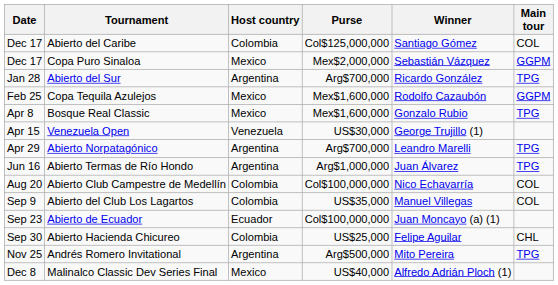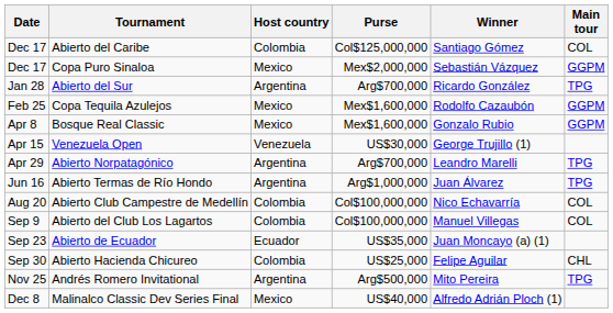 <table class="wikitable" style="font-size:95%;">
 <tr>
 <th>Date</th>
 <th>Tournament</th>
 <th>Host country</th>
 <th>Purse</th>
 <th>Winner</th>
 <th>Main<br>tour</th>
 </tr>
 <tr>
 <td>Dec 17</td>
 <td>Abierto del Caribe</td>
 <td>Colombia</td>
 <td align=right>Col$125,000,000</td>
 <td> <a href='#'>Santiago Gómez</a></td>
 <td>COL</td>
 </tr>
 <tr>
 <td>Dec 17</td>
 <td>Copa Puro Sinaloa</td>
 <td>Mexico</td>
 <td align=right>Mex$2,000,000</td>
 <td> <a href='#'>Sebastián Vázquez</a></td>
 <td><a href='#'>GGPM</a></td>
 </tr>
 <tr>
 <td>Jan 28</td>
 <td><a href='#'>Abierto del Sur</a></td>
 <td>Argentina</td>
 <td align=right>Arg$700,000</td>
 <td> <a href='#'>Ricardo González</a></td>
 <td><a href='#'>TPG</a></td>
 </tr>
 <tr>
 <td>Feb 25</td>
 <td>Copa Tequila Azulejos</td>
 <td>Mexico</td>
 <td align=right>Mex$1,600,000</td>
 <td> <a href='#'>Rodolfo Cazaubón</a></td>
 <td><a href='#'>GGPM</a></td>
 </tr>
 <tr>
 <td>Apr 8</td>
 <td>Bosque Real Classic</td>
 <td>Mexico</td>
 <td align=right>Mex$1,600,000</td>
 <td> <a href='#'>Gonzalo Rubio</a></td>
-<td><a href='#'>TPG</a></td>
+<td><a href='#'>GGPM</a></td>
 </tr>
 <tr>
 <td>Apr 15</td>
 <td><a href='#'>Venezuela Open</a></td>
 <td>Venezuela</td>
 <td align=right>US$30,000</td>
 <td> <a href='#'>George Trujillo</a> (1)</td>
 <td></td>
 </tr>
 <tr>
 <td>Apr 29</td>
 <td><a href='#'>Abierto Norpatagónico</a></td>
 <td>Argentina</td>
 <td align=right>Arg$700,000</td>
 <td> <a href='#'>Leandro Marelli</a></td>
 <td><a href='#'>TPG</a></td>
 </tr>
 <tr>
 <td>Jun 16</td>
 <td>Abierto Termas de Río Hondo</td>
 <td>Argentina</td>
 <td align=right>Arg$1,000,000</td>
 <td> <a href='#'>Juan Álvarez</a></td>
 <td><a href='#'>TPG</a></td>
 </tr>
 <tr>
 <td>Aug 20</td>
 <td>Abierto Club Campestre de Medellín</td>
 <td>Colombia</td>
 <td align=right>Col$100,000,000</td>
 <td> <a href='#'>Nico Echavarría</a></td>
 <td>COL</td>
 </tr>
 <tr>
 <td>Sep 9</td>
 <td>Abierto del Club Los Lagartos</td>
 <td>Colombia</td>
-<td align=right>US$35,000</td>
+<td align=right>Col$100,000,000</td>
 <td> <a href='#'>Manuel Villegas</a></td>
 <td>COL</td>
 </tr>
 <tr>
 <td>Sep 23</td>
 <td><a href='#'>Abierto de Ecuador</a></td>
 <td>Ecuador</td>
-<td align=right>Col$100,000,000</td>
+<td align=right>US$35,000</td>
 <td> <a href='#'>Juan Moncayo</a> (a) (1)</td>
 <td></td>
 </tr>
 <tr>
 <td>Sep 30</td>
 <td>Abierto Hacienda Chicureo</td>
 <td>Colombia</td>
 <td align=right>US$25,000</td>
 <td> <a href='#'>Felipe Aguilar</a></td>
 <td>CHL</td>
 </tr>
 <tr>
 <td>Nov 25</td>
 <td>Andrés Romero Invitational</td>
 <td>Argentina</td>
 <td align=right>Arg$500,000</td>
 <td> <a href='#'>Mito Pereira</a></td>
 <td><a href='#'>TPG</a></td>
 </tr>
 <tr>
 <td>Dec 8</td>
 <td>Malinalco Classic Dev Series Final</td>
 <td>Mexico</td>
 <td align=right>US$40,000</td>
 <td> <a href='#'>Alfredo Adrián Ploch</a> (1)</td>
 <td></td>
 </tr>
 </table>
